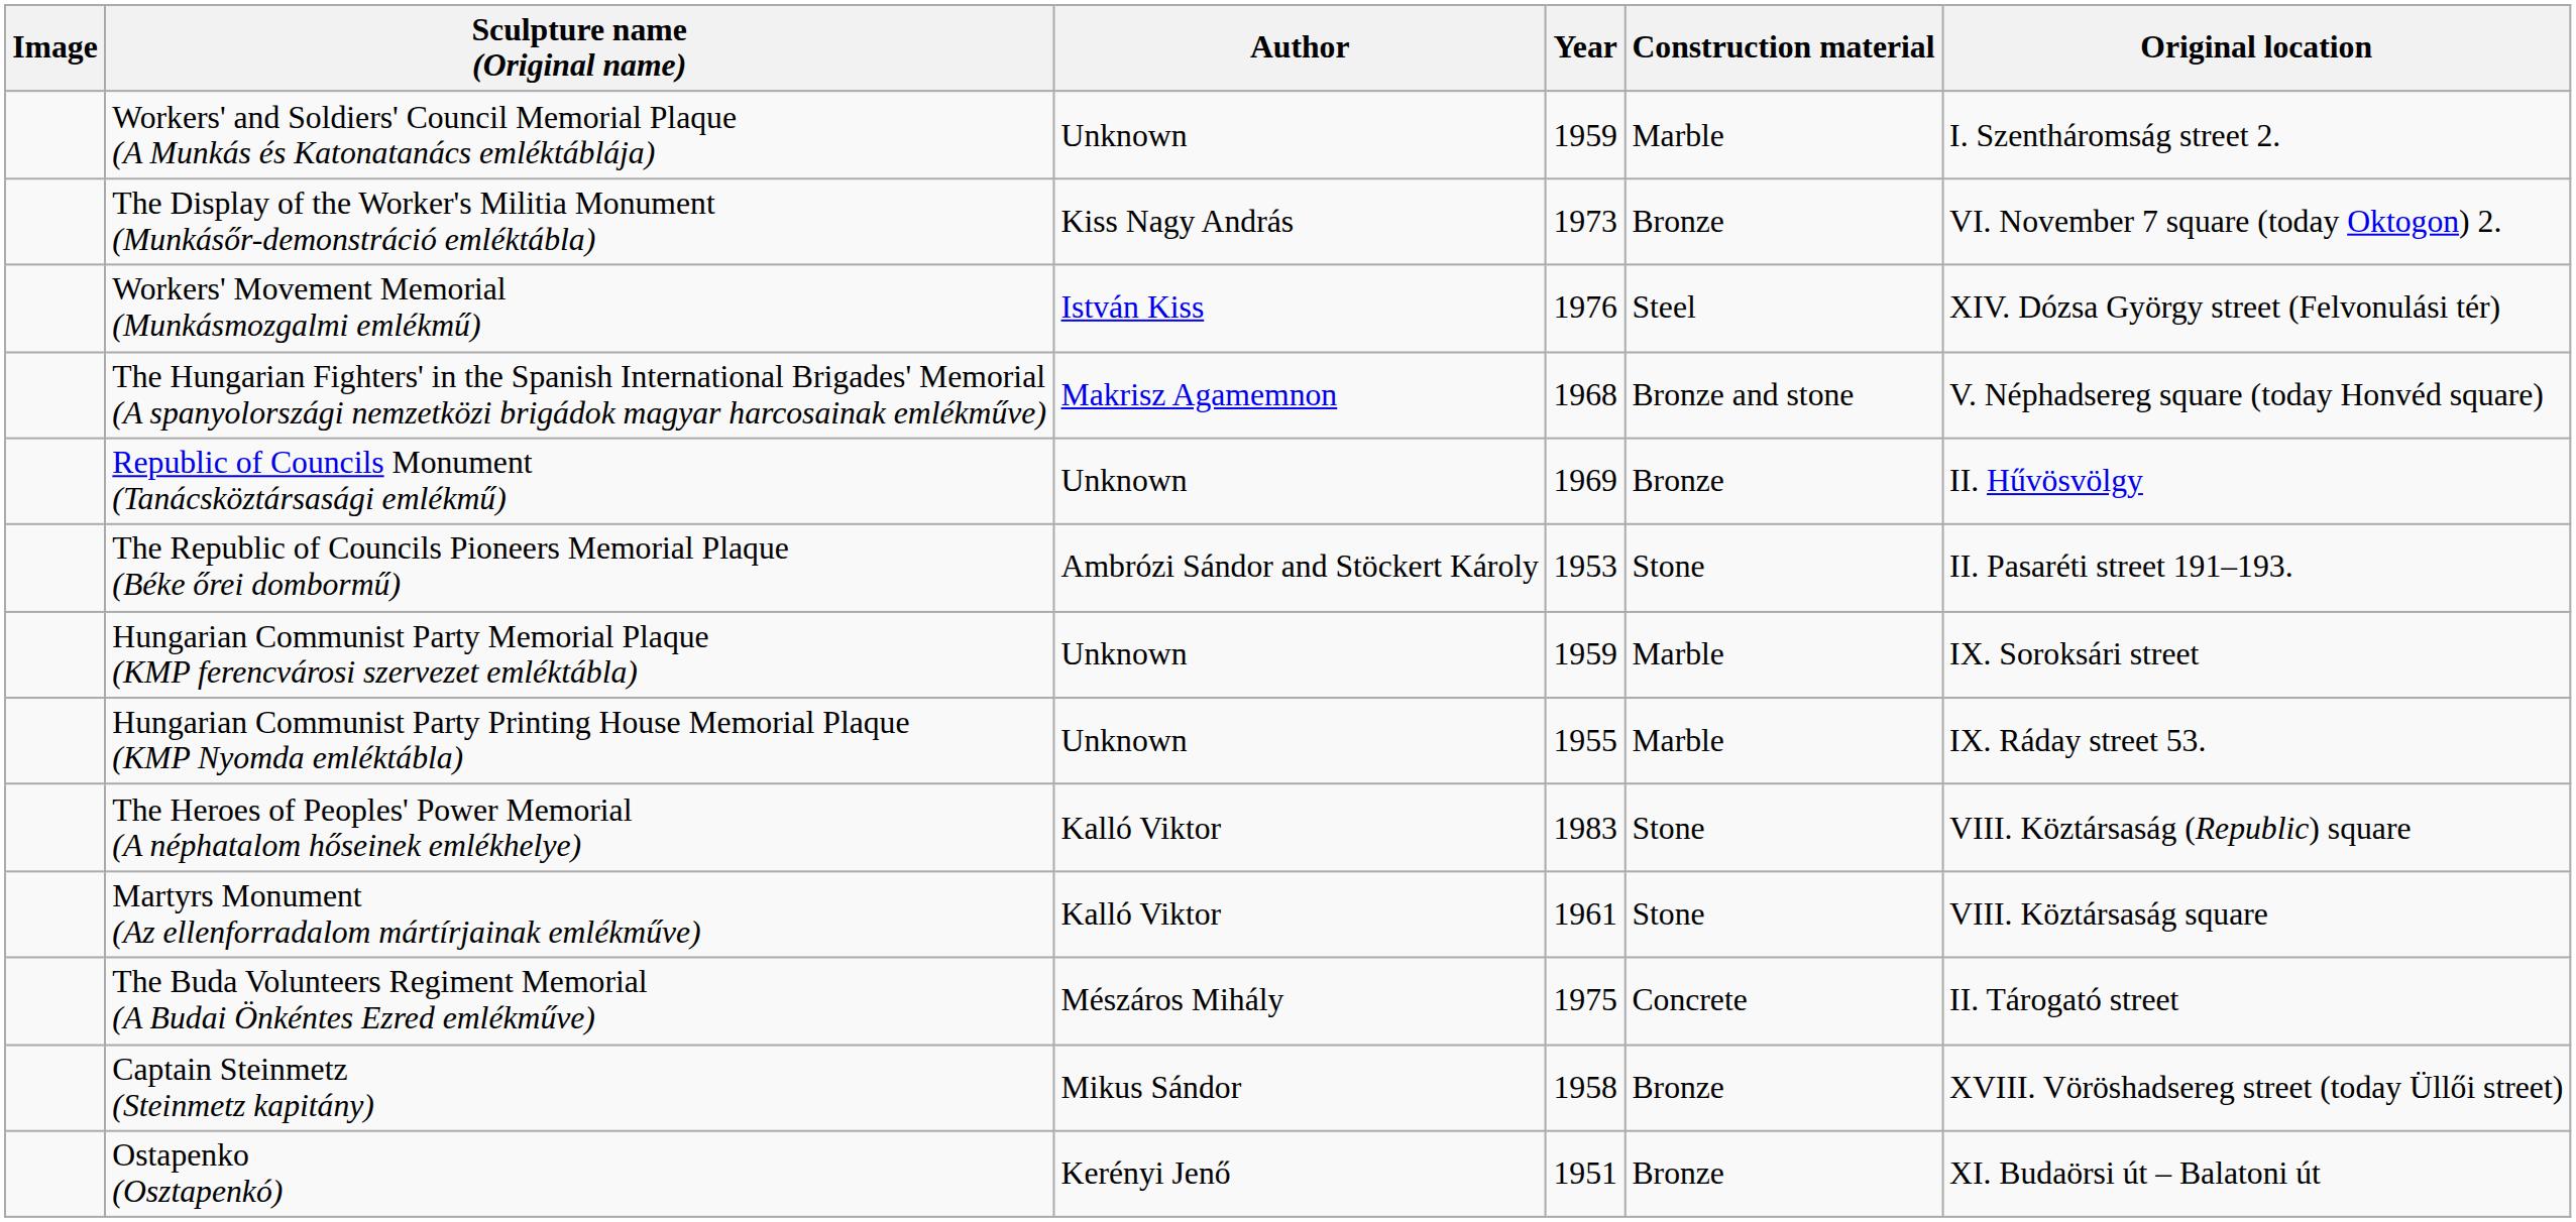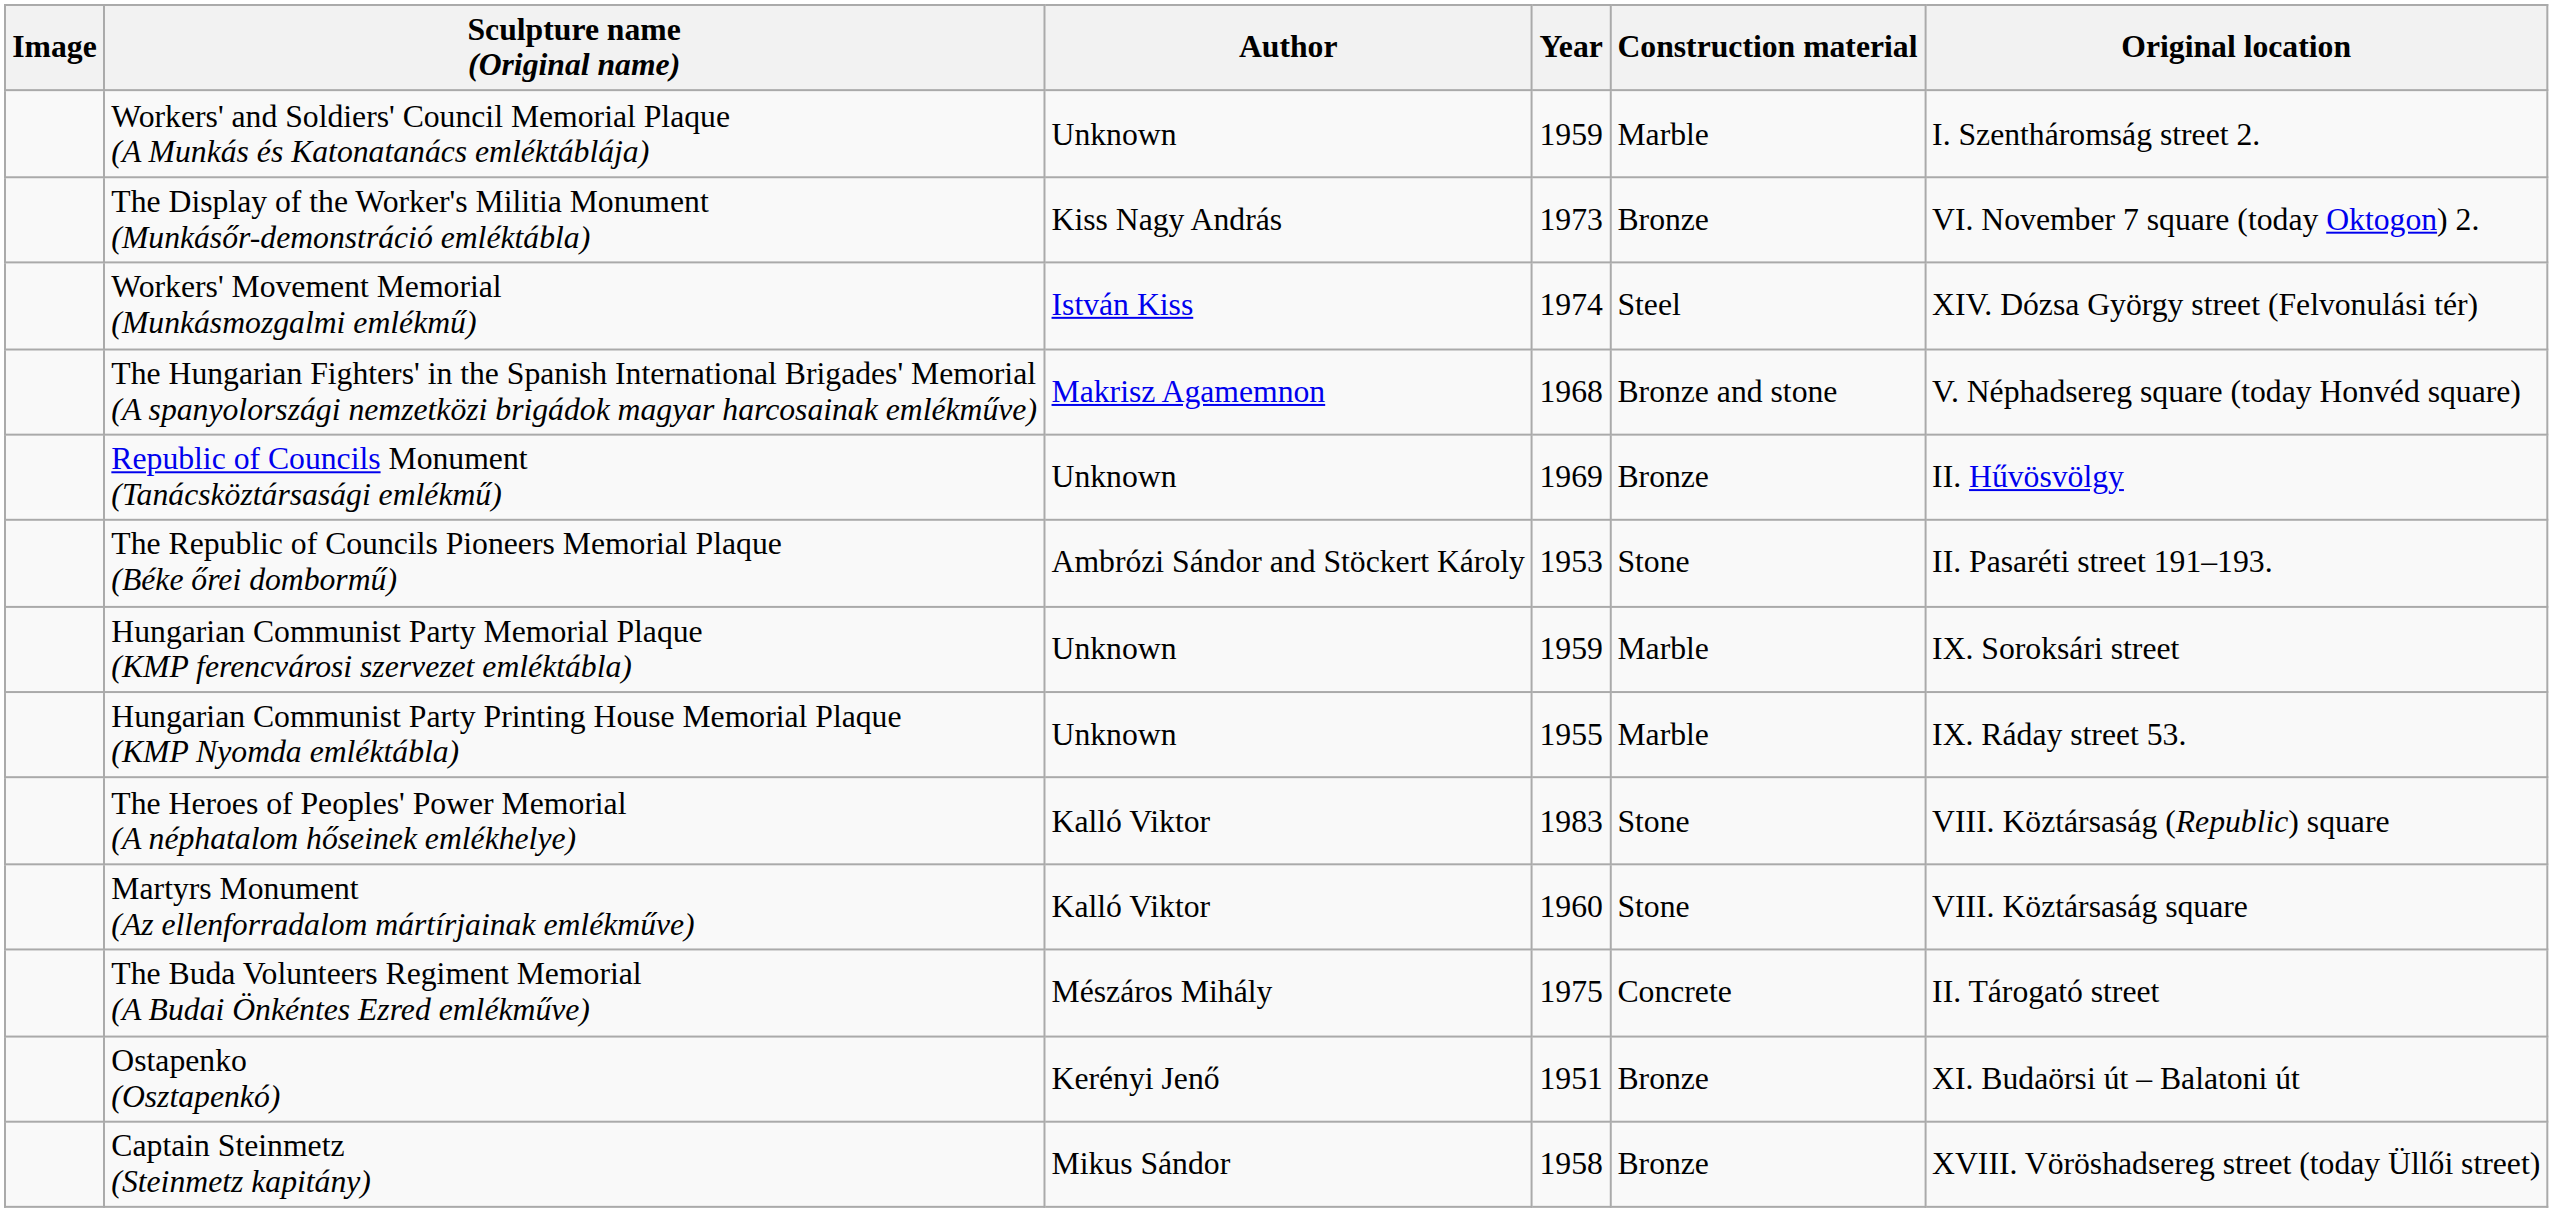 <table class=wikitable>
 <tr>
 <th>Image</th>
 <th>Sculpture name<br><em>(Original name)</em></th>
 <th>Author</th>
 <th>Year</th>
 <th>Construction material</th>
 <th>Original location</th>
 </tr>
 <tr>
 <td></td>
 <td>Workers' and Soldiers' Council Memorial Plaque<br><em>(A Munkás és Katonatanács emléktáblája)</em></td>
 <td>Unknown</td>
 <td>1959</td>
 <td>Marble</td>
 <td>I. Szentháromság street 2.</td>
 </tr>
 <tr>
 <td></td>
 <td>The Display of the Worker's Militia Monument<br><em>(Munkásőr-demonstráció emléktábla)</em></td>
 <td>Kiss Nagy András</td>
 <td>1973</td>
 <td>Bronze</td>
 <td>VI. November 7 square (today <a href='#'>Oktogon</a>) 2.</td>
 </tr>
 <tr>
 <td></td>
 <td>Workers' Movement Memorial<br><em>(Munkásmozgalmi emlékmű)</em></td>
 <td><a href='#'>István Kiss</a></td>
-<td>1976</td>
+<td>1974</td>
 <td>Steel</td>
 <td>XIV. Dózsa György street (Felvonulási tér)</td>
 </tr>
 <tr>
 <td></td>
 <td>The Hungarian Fighters' in the Spanish International Brigades' Memorial<br><em>(A spanyolországi nemzetközi brigádok magyar harcosainak emlékműve)</em></td>
 <td><a href='#'>Makrisz Agamemnon</a></td>
 <td>1968</td>
 <td>Bronze and stone</td>
 <td>V. Néphadsereg square (today Honvéd square)</td>
 </tr>
 <tr>
 <td></td>
 <td><a href='#'>Republic of Councils</a> Monument<br><em>(Tanácsköztársasági emlékmű)</em></td>
 <td>Unknown</td>
 <td>1969</td>
 <td>Bronze</td>
 <td>II. <a href='#'>Hűvösvölgy</a></td>
 </tr>
 <tr>
 <td></td>
 <td>The Republic of Councils Pioneers Memorial Plaque<br><em>(Béke őrei dombormű)</em></td>
 <td>Ambrózi Sándor and Stöckert Károly</td>
 <td>1953</td>
 <td>Stone</td>
 <td>II. Pasaréti street 191–193.</td>
 </tr>
 <tr>
 <td></td>
 <td>Hungarian Communist Party Memorial Plaque<br><em>(KMP ferencvárosi szervezet emléktábla)</em></td>
 <td>Unknown</td>
 <td>1959</td>
 <td>Marble</td>
 <td>IX. Soroksári street</td>
 </tr>
 <tr>
 <td></td>
 <td>Hungarian Communist Party Printing House Memorial Plaque<br><em>(KMP Nyomda emléktábla)</em></td>
 <td>Unknown</td>
 <td>1955</td>
 <td>Marble</td>
 <td>IX. Ráday street 53.</td>
 </tr>
 <tr>
 <td></td>
 <td>The Heroes of Peoples' Power Memorial<br><em>(A néphatalom hőseinek emlékhelye)</em></td>
 <td>Kalló Viktor</td>
 <td>1983</td>
 <td>Stone</td>
 <td>VIII. Köztársaság (<em>Republic</em>) square</td>
 </tr>
 <tr>
 <td></td>
 <td>Martyrs Monument<br><em>(Az ellenforradalom mártírjainak emlékműve)</em></td>
 <td>Kalló Viktor</td>
-<td>1961</td>
+<td>1960</td>
 <td>Stone</td>
 <td>VIII. Köztársaság square</td>
 </tr>
 <tr>
 <td></td>
 <td>The Buda Volunteers Regiment Memorial<br><em>(A Budai Önkéntes Ezred emlékműve)</em></td>
 <td>Mészáros Mihály</td>
 <td>1975</td>
 <td>Concrete</td>
 <td>II. Tárogató street</td>
 </tr>
 <tr>
 <td></td>
+<td>Ostapenko<br><em>(Osztapenkó)</em></td>
+<td>Kerényi Jenő</td>
+<td>1951</td>
+<td>Bronze</td>
+<td>XI. Budaörsi út – Balatoni út</td>
+</tr>
+<tr>
+<td></td>
 <td>Captain Steinmetz<br><em>(Steinmetz kapitány)</em></td>
 <td>Mikus Sándor</td>
 <td>1958</td>
 <td>Bronze</td>
 <td>XVIII. Vöröshadsereg street (today Üllői street)</td>
 </tr>
-<tr>
-<td></td>
-<td>Ostapenko<br><em>(Osztapenkó)</em></td>
-<td>Kerényi Jenő</td>
-<td>1951</td>
-<td>Bronze</td>
-<td>XI. Budaörsi út – Balatoni út</td>
-</tr>
 </table>
